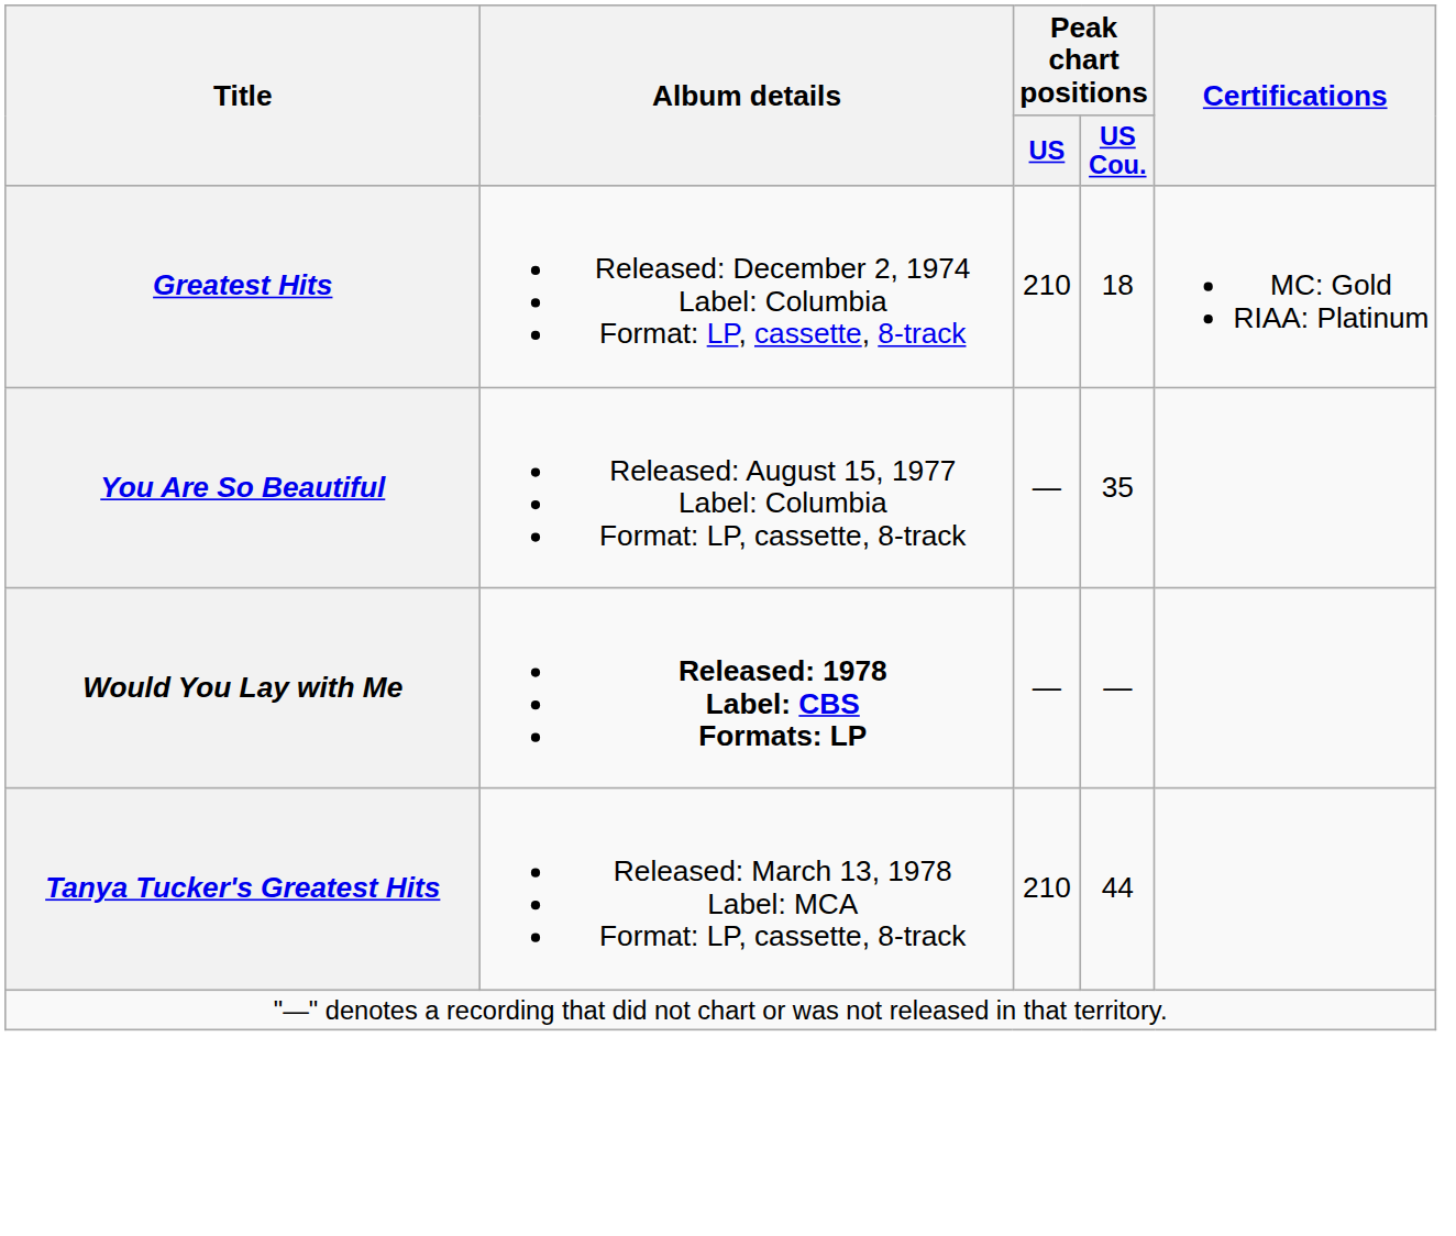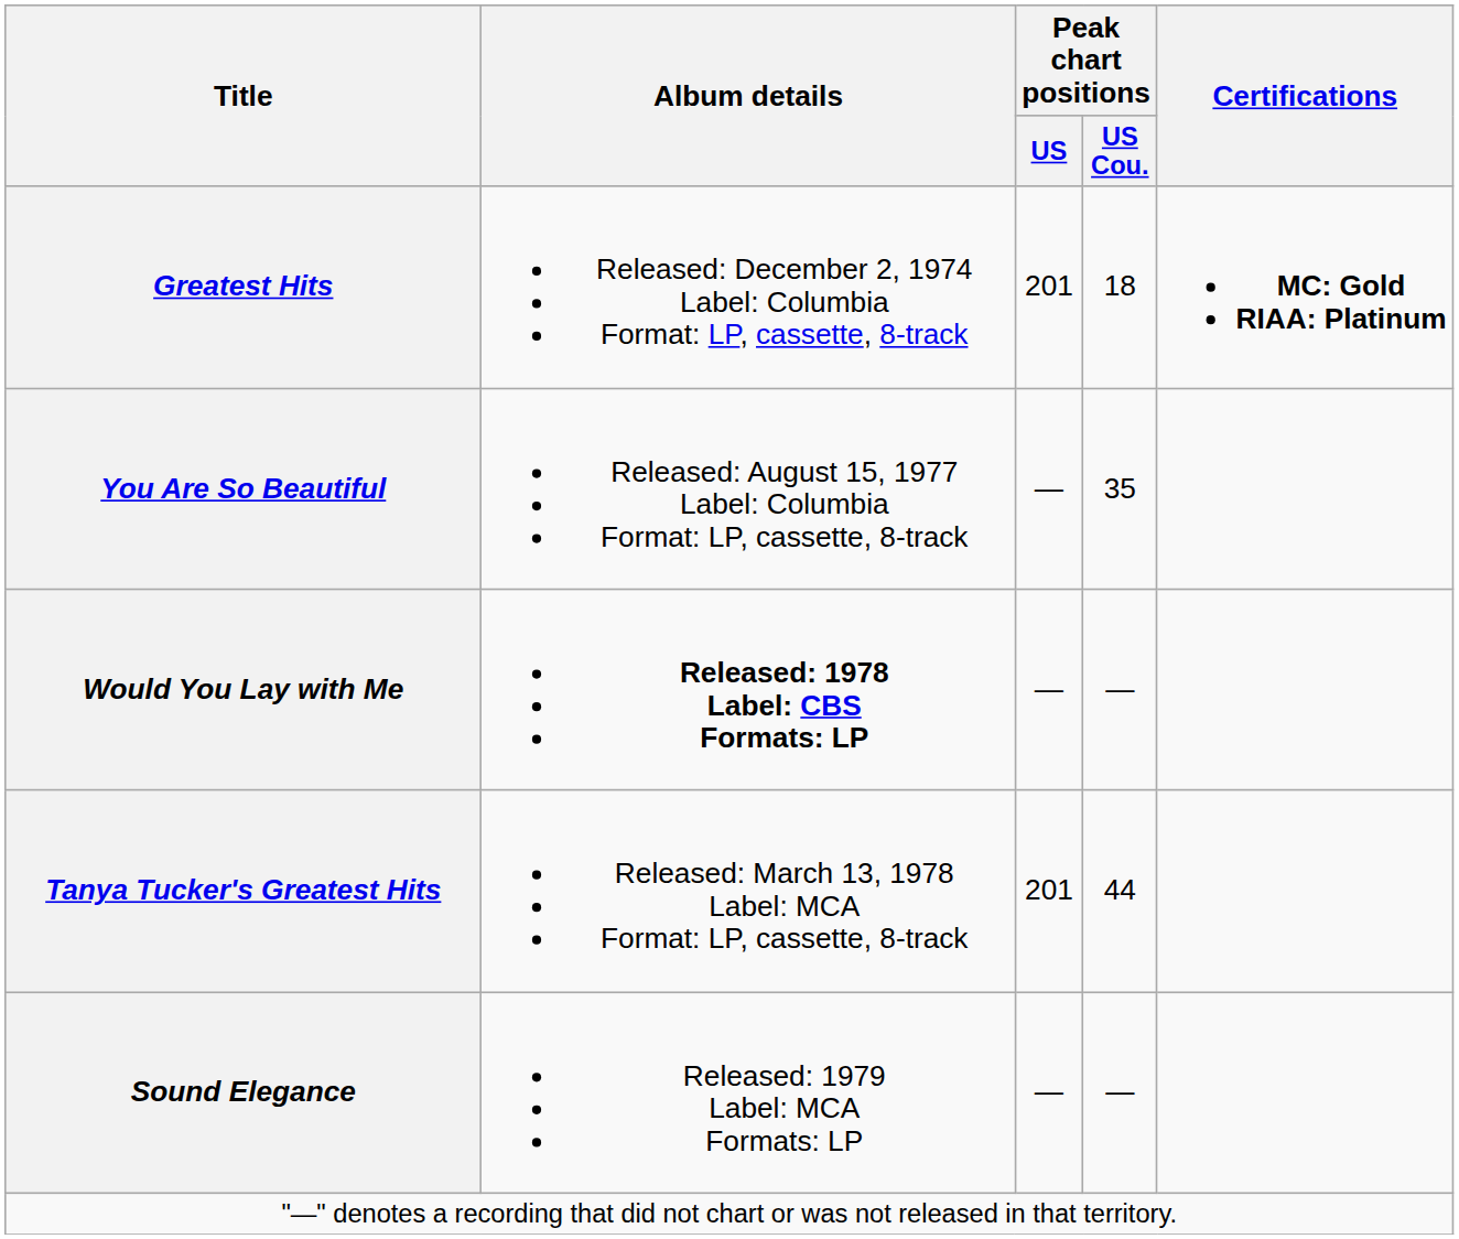 <table class="wikitable plainrowheaders" style="text-align:center;" border="1">
 <tr>
 <th scope="col" rowspan="2" style="width:16em;">Title</th>
 <th scope="col" rowspan="2" style="width:18em;">Album details</th>
 <th scope="col" colspan="2">Peak chart<br>positions</th>
 <th scope="col" rowspan="2"><a href='#'>Certifications</a></th>
 </tr>
 <tr>
 <th scope="col" style="width:2em;font-size:90%;"><a href='#'>US</a><br></th>
 <th scope="col" style="width:2em;font-size:90%;"><a href='#'>US<br>Cou.</a><br></th>
 </tr>
 <tr>
 <th scope="row"><em><a href='#'>Greatest Hits</a></em></th>
 <td><br><ul><li>Released: December 2, 1974</li><li>Label: Columbia</li><li>Format: <a href='#'>LP</a>, <a href='#'>cassette</a>, <a href='#'>8-track</a></li></ul></td>
-<td>210</td>
+<td>201</td>
 <td>18</td>
-<td><br><ul><li>MC: Gold</li><li>RIAA: Platinum</li></ul></td>
+<td><strong><br><ul><li>MC: Gold</li><li>RIAA: Platinum</li></ul></strong></td>
 </tr>
 <tr>
 <th scope="row"><em><a href='#'>You Are So Beautiful</a></em></th>
 <td><br><ul><li>Released: August 15, 1977</li><li>Label: Columbia</li><li>Format: LP, cassette, 8-track</li></ul></td>
 <td>—</td>
 <td>35</td>
 <td></td>
 </tr>
 <tr>
 <th scope="row"><em>Would You Lay with Me</em></th>
 <td><strong><br><ul><li>Released: 1978</li><li>Label: <a href='#'>CBS</a></li><li>Formats: LP</li></ul></strong></td>
 <td>—</td>
 <td>—</td>
 <td></td>
 </tr>
 <tr>
 <th scope="row"><em><a href='#'>Tanya Tucker's Greatest Hits</a></em></th>
 <td><br><ul><li>Released: March 13, 1978</li><li>Label: MCA</li><li>Format: LP, cassette, 8-track</li></ul></td>
-<td>210</td>
+<td>201</td>
 <td>44</td>
+<td></td>
+</tr>
+<tr>
+<th scope="row"><em>Sound Elegance</em></th>
+<td><br><ul><li>Released: 1979</li><li>Label: MCA</li><li>Formats: LP</li></ul></td>
+<td>—</td>
+<td>—</td>
 <td></td>
 </tr>
 <tr>
 <td colspan="5" style="font-size:90%">"—" denotes a recording that did not chart or was not released in that territory.</td>
 </tr>
 </table>
